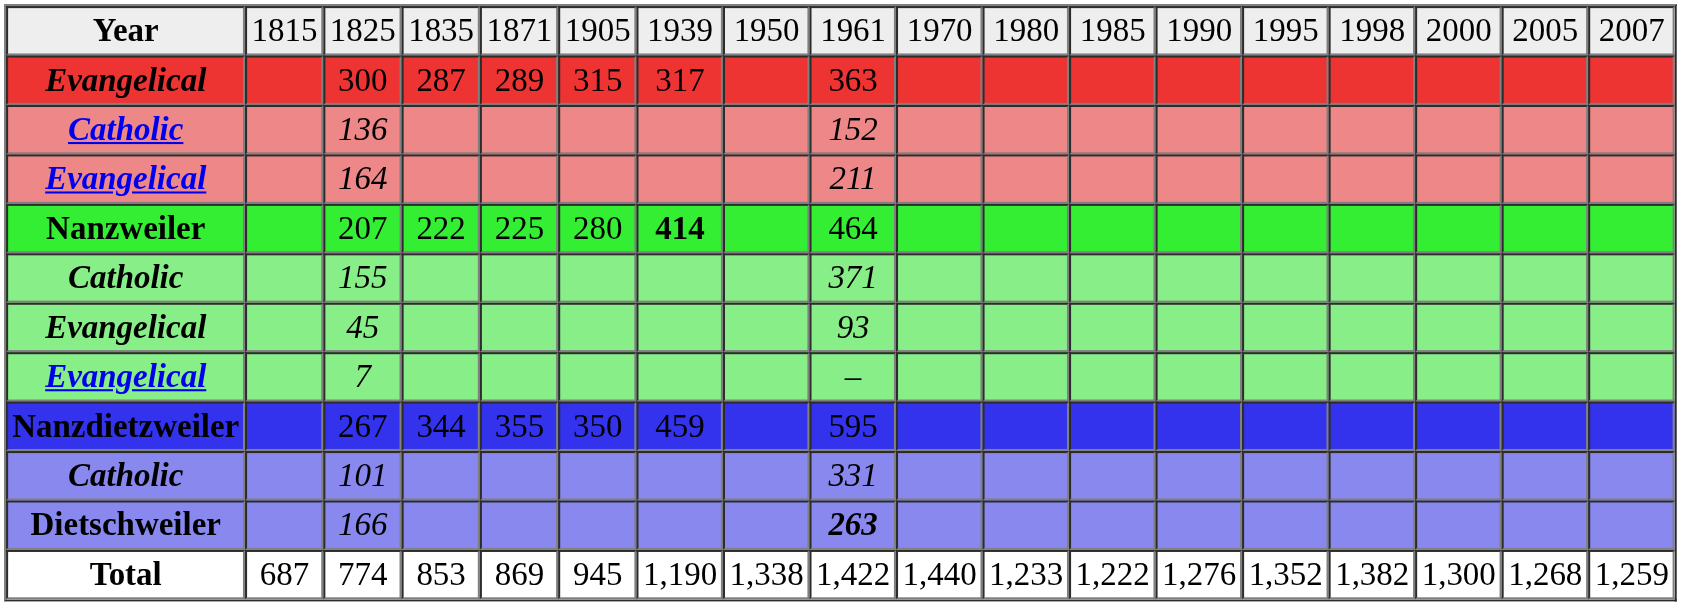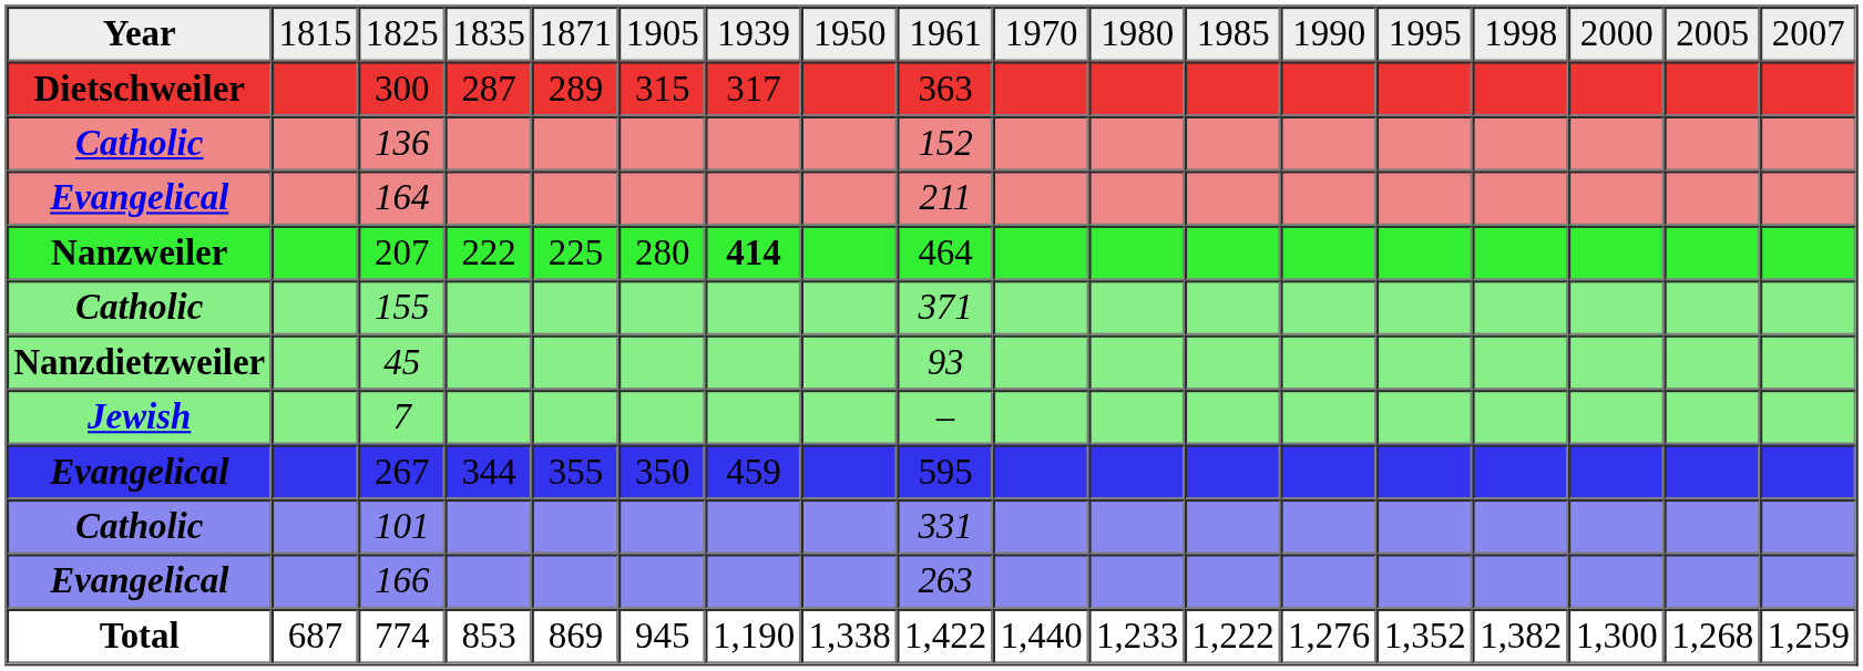 <table border="1" cellpadding="2" cellspacing="0" width="500">
 <tr bgcolor="#eeeeee" align="center">
 <td><strong>Year</strong></td>
 <td>1815</td>
 <td>1825</td>
 <td>1835</td>
 <td>1871</td>
 <td>1905</td>
 <td>1939</td>
 <td>1950</td>
 <td>1961</td>
 <td>1970</td>
 <td>1980</td>
 <td>1985</td>
 <td>1990</td>
 <td>1995</td>
 <td>1998</td>
 <td>2000</td>
 <td>2005</td>
 <td>2007</td>
 </tr>
 <tr bgcolor="#ee3333" align="center">
-<td><strong><em>Evangelical</em></strong></td>
+<td><strong>Dietschweiler</strong></td>
 <td> </td>
 <td>300</td>
 <td>287</td>
 <td>289</td>
 <td>315</td>
 <td>317</td>
 <td> </td>
 <td>363</td>
 <td> </td>
 <td> </td>
 <td> </td>
 <td> </td>
 <td> </td>
 <td> </td>
 <td> </td>
 <td> </td>
 <td> </td>
 </tr>
 <tr bgcolor="#ee8888" align="center">
 <td><strong><em><a href='#'>Catholic</a></em></strong></td>
 <td> </td>
 <td><em>136</em></td>
 <td> </td>
 <td> </td>
 <td> </td>
 <td> </td>
 <td> </td>
 <td><em>152</em></td>
 <td> </td>
 <td> </td>
 <td> </td>
 <td> </td>
 <td> </td>
 <td> </td>
 <td> </td>
 <td> </td>
 <td> </td>
 </tr>
 <tr bgcolor="#ee8888" align="center">
 <td><strong><em><a href='#'>Evangelical</a></em></strong></td>
 <td> </td>
 <td><em>164</em></td>
 <td> </td>
 <td> </td>
 <td> </td>
 <td> </td>
 <td> </td>
 <td><em>211</em></td>
 <td> </td>
 <td> </td>
 <td> </td>
 <td> </td>
 <td> </td>
 <td> </td>
 <td> </td>
 <td> </td>
 <td> </td>
 </tr>
 <tr bgcolor="#33ee33" align="center">
 <td><strong>Nanzweiler</strong></td>
 <td> </td>
 <td>207</td>
 <td>222</td>
 <td>225</td>
 <td>280</td>
 <td><strong>414</strong></td>
 <td> </td>
 <td>464</td>
 <td> </td>
 <td> </td>
 <td> </td>
 <td> </td>
 <td> </td>
 <td> </td>
 <td> </td>
 <td> </td>
 <td> </td>
 </tr>
 <tr bgcolor="#88ee88" align="center">
 <td><strong><em>Catholic</em></strong></td>
 <td> </td>
 <td><em>155</em></td>
 <td> </td>
 <td> </td>
 <td> </td>
 <td> </td>
 <td> </td>
 <td><em>371</em></td>
 <td> </td>
 <td> </td>
 <td> </td>
 <td> </td>
 <td> </td>
 <td> </td>
 <td> </td>
 <td> </td>
 <td> </td>
 </tr>
 <tr bgcolor="#88ee88" align="center">
-<td><strong><em>Evangelical</em></strong></td>
+<td><strong>Nanzdietzweiler</strong></td>
 <td> </td>
 <td><em>45</em></td>
 <td> </td>
 <td> </td>
 <td> </td>
 <td> </td>
 <td> </td>
 <td><em>93</em></td>
 <td> </td>
 <td> </td>
 <td> </td>
 <td> </td>
 <td> </td>
 <td> </td>
 <td> </td>
 <td> </td>
 <td> </td>
 </tr>
 <tr bgcolor="#88ee88" align="center">
-<td><strong><em><a href='#'>Evangelical</a></em></strong></td>
+<td><strong><em><a href='#'>Jewish</a></em></strong></td>
 <td> </td>
 <td><em>7</em></td>
 <td> </td>
 <td> </td>
 <td> </td>
 <td> </td>
 <td> </td>
 <td>–</td>
 <td> </td>
 <td> </td>
 <td> </td>
 <td> </td>
 <td> </td>
 <td> </td>
 <td> </td>
 <td> </td>
 <td> </td>
 </tr>
 <tr bgcolor="#3333ee" align="center">
-<td><strong>Nanzdietzweiler</strong></td>
+<td><strong><em>Evangelical</em></strong></td>
 <td> </td>
 <td>267</td>
 <td>344</td>
 <td>355</td>
 <td>350</td>
 <td>459</td>
 <td> </td>
 <td>595</td>
 <td> </td>
 <td> </td>
 <td> </td>
 <td> </td>
 <td> </td>
 <td> </td>
 <td> </td>
 <td> </td>
 <td> </td>
 </tr>
 <tr bgcolor="#8888ee" align="center">
 <td><strong><em>Catholic</em></strong></td>
 <td> </td>
 <td><em>101</em></td>
 <td> </td>
 <td> </td>
 <td> </td>
 <td> </td>
 <td> </td>
 <td><em>331</em></td>
 <td> </td>
 <td> </td>
 <td> </td>
 <td> </td>
 <td> </td>
 <td> </td>
 <td> </td>
 <td> </td>
 <td> </td>
 </tr>
 <tr bgcolor="#8888ee" align="center">
-<td><strong>Dietschweiler</strong></td>
+<td><strong><em>Evangelical</em></strong></td>
 <td> </td>
 <td><em>166</em></td>
 <td> </td>
 <td> </td>
 <td> </td>
 <td> </td>
 <td> </td>
-<td><strong><em>263</em></strong></td>
+<td><em>263</em></td>
 <td> </td>
 <td> </td>
 <td> </td>
 <td> </td>
 <td> </td>
 <td> </td>
 <td> </td>
 <td> </td>
 <td> </td>
 </tr>
 <tr bgcolor="#ffffff" align="center">
 <td><strong>Total</strong></td>
 <td>687</td>
 <td>774</td>
 <td>853</td>
 <td>869</td>
 <td>945</td>
 <td>1,190</td>
 <td>1,338</td>
 <td>1,422</td>
 <td>1,440</td>
 <td>1,233</td>
 <td>1,222</td>
 <td>1,276</td>
 <td>1,352</td>
 <td>1,382</td>
 <td>1,300</td>
 <td>1,268</td>
 <td>1,259</td>
 </tr>
 </table>
